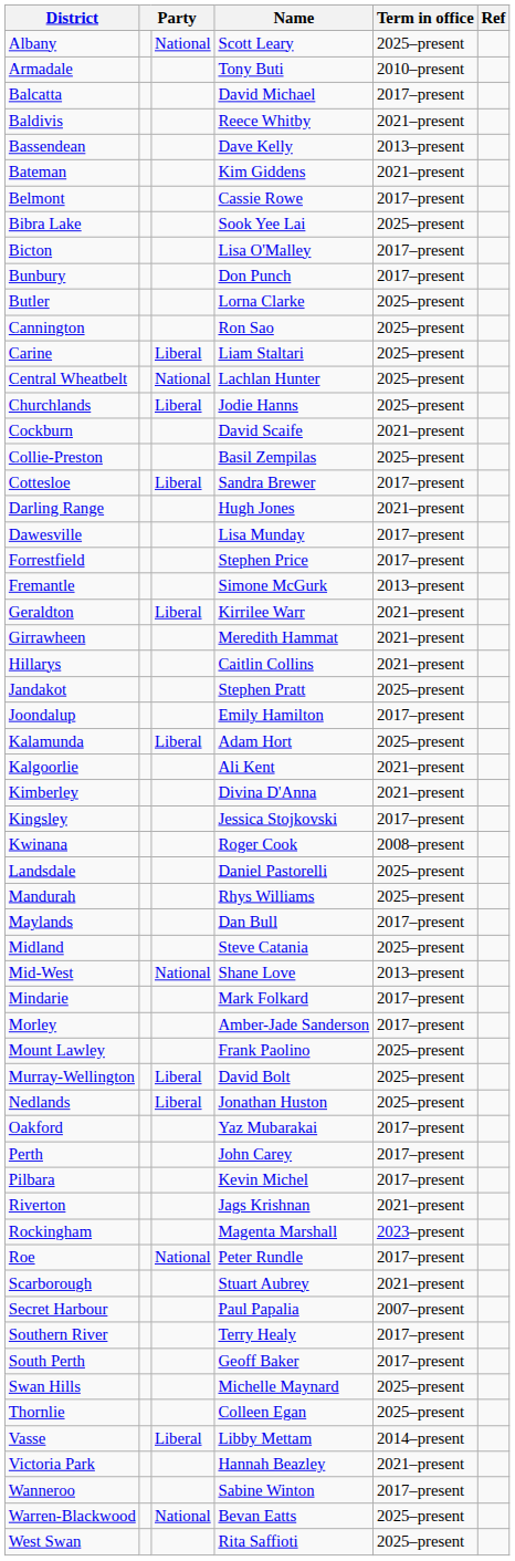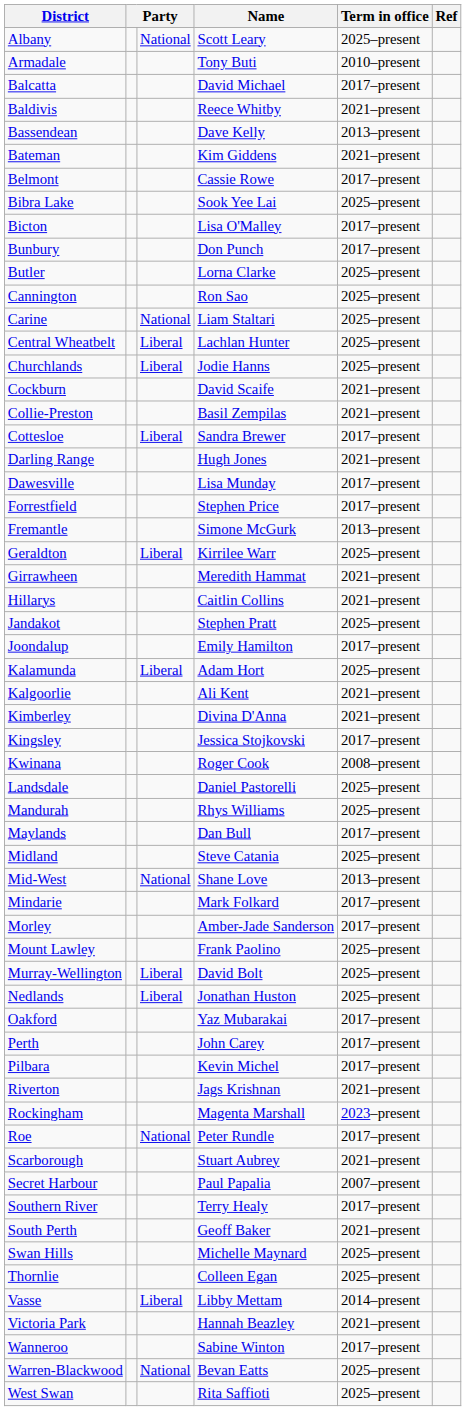 <table class="wikitable sortable">
 <tr>
 <th><a href='#'><strong>District</strong></a></th>
 <th colspan="2"><strong>Party</strong></th>
 <th><strong>Name</strong></th>
 <th><strong>Term in office</strong></th>
 <th>Ref</th>
 </tr>
 <tr>
 <td><a href='#'>Albany</a></td>
 <td> </td>
 <td><a href='#'>National</a></td>
 <td><a href='#'>Scott Leary</a></td>
 <td>2025–present</td>
 <td></td>
 </tr>
 <tr>
 <td><a href='#'>Armadale</a></td>
 <td> </td>
 <td></td>
 <td><a href='#'>Tony Buti</a></td>
 <td>2010–present</td>
 <td></td>
 </tr>
 <tr>
 <td><a href='#'>Balcatta</a></td>
 <td> </td>
 <td></td>
 <td><a href='#'>David Michael</a></td>
 <td>2017–present</td>
 <td></td>
 </tr>
 <tr>
 <td><a href='#'>Baldivis</a></td>
 <td> </td>
 <td></td>
 <td><a href='#'>Reece Whitby</a></td>
 <td>2021–present</td>
 <td></td>
 </tr>
 <tr>
 <td><a href='#'>Bassendean</a></td>
 <td> </td>
 <td></td>
 <td><a href='#'>Dave Kelly</a></td>
 <td>2013–present</td>
 <td></td>
 </tr>
 <tr>
 <td><a href='#'>Bateman</a></td>
 <td> </td>
 <td></td>
 <td><a href='#'>Kim Giddens</a></td>
 <td>2021–present</td>
 <td></td>
 </tr>
 <tr>
 <td><a href='#'>Belmont</a></td>
 <td> </td>
 <td></td>
 <td><a href='#'>Cassie Rowe</a></td>
 <td>2017–present</td>
 <td></td>
 </tr>
 <tr>
 <td><a href='#'>Bibra Lake</a></td>
 <td> </td>
 <td></td>
 <td><a href='#'>Sook Yee Lai</a></td>
 <td>2025–present</td>
 <td></td>
 </tr>
 <tr>
 <td><a href='#'>Bicton</a></td>
 <td> </td>
 <td></td>
 <td><a href='#'>Lisa O'Malley</a></td>
 <td>2017–present</td>
 <td></td>
 </tr>
 <tr>
 <td><a href='#'>Bunbury</a></td>
 <td> </td>
 <td></td>
 <td><a href='#'>Don Punch</a></td>
 <td>2017–present</td>
 <td></td>
 </tr>
 <tr>
 <td><a href='#'>Butler</a></td>
 <td> </td>
 <td></td>
 <td><a href='#'>Lorna Clarke</a></td>
 <td>2025–present</td>
 <td></td>
 </tr>
 <tr>
 <td><a href='#'>Cannington</a></td>
 <td> </td>
 <td></td>
 <td><a href='#'>Ron Sao</a></td>
 <td>2025–present</td>
 <td></td>
 </tr>
 <tr>
 <td><a href='#'>Carine</a></td>
 <td> </td>
-<td><a href='#'>Liberal</a></td>
+<td><a href='#'>National</a></td>
 <td><a href='#'>Liam Staltari</a></td>
 <td>2025–present</td>
 <td></td>
 </tr>
 <tr>
 <td><a href='#'>Central Wheatbelt</a></td>
 <td> </td>
-<td><a href='#'>National</a></td>
+<td><a href='#'>Liberal</a></td>
 <td><a href='#'>Lachlan Hunter</a></td>
 <td>2025–present</td>
 <td></td>
 </tr>
 <tr>
 <td><a href='#'>Churchlands</a></td>
 <td> </td>
 <td><a href='#'>Liberal</a></td>
 <td><a href='#'>Jodie Hanns</a></td>
 <td>2025–present</td>
 <td></td>
 </tr>
 <tr>
 <td><a href='#'>Cockburn</a></td>
 <td> </td>
 <td></td>
 <td><a href='#'>David Scaife</a></td>
 <td>2021–present</td>
 <td></td>
 </tr>
 <tr>
 <td><a href='#'>Collie-Preston</a></td>
 <td> </td>
 <td></td>
 <td><a href='#'>Basil Zempilas</a></td>
-<td>2025–present</td>
+<td>2021–present</td>
 <td></td>
 </tr>
 <tr>
 <td><a href='#'>Cottesloe</a></td>
 <td> </td>
 <td><a href='#'>Liberal</a></td>
 <td><a href='#'>Sandra Brewer</a></td>
 <td>2017–present</td>
 <td></td>
 </tr>
 <tr>
 <td><a href='#'>Darling Range</a></td>
 <td> </td>
 <td></td>
 <td><a href='#'>Hugh Jones</a></td>
 <td>2021–present</td>
 <td></td>
 </tr>
 <tr>
 <td><a href='#'>Dawesville</a></td>
 <td> </td>
 <td></td>
 <td><a href='#'>Lisa Munday</a></td>
 <td>2017–present</td>
 <td></td>
 </tr>
 <tr>
 <td><a href='#'>Forrestfield</a></td>
 <td> </td>
 <td></td>
 <td><a href='#'>Stephen Price</a></td>
 <td>2017–present</td>
 <td></td>
 </tr>
 <tr>
 <td><a href='#'>Fremantle</a></td>
 <td> </td>
 <td></td>
 <td><a href='#'>Simone McGurk</a></td>
 <td>2013–present</td>
 <td></td>
 </tr>
 <tr>
 <td><a href='#'>Geraldton</a></td>
 <td> </td>
 <td><a href='#'>Liberal</a></td>
 <td><a href='#'>Kirrilee Warr</a></td>
-<td>2021–present</td>
+<td>2025–present</td>
 <td></td>
 </tr>
 <tr>
 <td><a href='#'>Girrawheen</a></td>
 <td> </td>
 <td></td>
 <td><a href='#'>Meredith Hammat</a></td>
 <td>2021–present</td>
 <td></td>
 </tr>
 <tr>
 <td><a href='#'>Hillarys</a></td>
 <td> </td>
 <td></td>
 <td><a href='#'>Caitlin Collins</a></td>
 <td>2021–present</td>
 <td></td>
 </tr>
 <tr>
 <td><a href='#'>Jandakot</a></td>
 <td> </td>
 <td></td>
 <td><a href='#'>Stephen Pratt</a></td>
 <td>2025–present</td>
 <td></td>
 </tr>
 <tr>
 <td><a href='#'>Joondalup</a></td>
 <td> </td>
 <td></td>
 <td><a href='#'>Emily Hamilton</a></td>
 <td>2017–present</td>
 <td></td>
 </tr>
 <tr>
 <td><a href='#'>Kalamunda</a></td>
 <td> </td>
 <td><a href='#'>Liberal</a></td>
 <td><a href='#'>Adam Hort</a></td>
 <td>2025–present</td>
 <td></td>
 </tr>
 <tr>
 <td><a href='#'>Kalgoorlie</a></td>
 <td> </td>
 <td></td>
 <td><a href='#'>Ali Kent</a></td>
 <td>2021–present</td>
 <td></td>
 </tr>
 <tr>
 <td><a href='#'>Kimberley</a></td>
 <td> </td>
 <td></td>
 <td><a href='#'>Divina D'Anna</a></td>
 <td>2021–present</td>
 <td></td>
 </tr>
 <tr>
 <td><a href='#'>Kingsley</a></td>
 <td> </td>
 <td></td>
 <td><a href='#'>Jessica Stojkovski</a></td>
 <td>2017–present</td>
 <td></td>
 </tr>
 <tr>
 <td><a href='#'>Kwinana</a></td>
 <td> </td>
 <td></td>
 <td><a href='#'>Roger Cook</a></td>
 <td>2008–present</td>
 <td></td>
 </tr>
 <tr>
 <td><a href='#'>Landsdale</a></td>
 <td> </td>
 <td></td>
 <td><a href='#'>Daniel Pastorelli</a></td>
 <td>2025–present</td>
 <td></td>
 </tr>
 <tr>
 <td><a href='#'>Mandurah</a></td>
 <td> </td>
 <td></td>
 <td><a href='#'>Rhys Williams</a></td>
 <td>2025–present</td>
 <td></td>
 </tr>
 <tr>
 <td><a href='#'>Maylands</a></td>
 <td> </td>
 <td></td>
 <td><a href='#'>Dan Bull</a></td>
 <td>2017–present</td>
 <td></td>
 </tr>
 <tr>
 <td><a href='#'>Midland</a></td>
 <td> </td>
 <td></td>
 <td><a href='#'>Steve Catania</a></td>
 <td>2025–present</td>
 <td></td>
 </tr>
 <tr>
 <td><a href='#'>Mid-West</a></td>
 <td> </td>
 <td><a href='#'>National</a></td>
 <td><a href='#'>Shane Love</a></td>
 <td>2013–present</td>
 <td></td>
 </tr>
 <tr>
 <td><a href='#'>Mindarie</a></td>
 <td> </td>
 <td></td>
 <td><a href='#'>Mark Folkard</a></td>
 <td>2017–present</td>
 <td></td>
 </tr>
 <tr>
 <td><a href='#'>Morley</a></td>
 <td> </td>
 <td></td>
 <td><a href='#'>Amber-Jade Sanderson</a></td>
 <td>2017–present</td>
 <td></td>
 </tr>
 <tr>
 <td><a href='#'>Mount Lawley</a></td>
 <td> </td>
 <td></td>
 <td><a href='#'>Frank Paolino</a></td>
 <td>2025–present</td>
 <td></td>
 </tr>
 <tr>
 <td><a href='#'>Murray-Wellington</a></td>
 <td> </td>
 <td><a href='#'>Liberal</a></td>
 <td><a href='#'>David Bolt</a></td>
 <td>2025–present</td>
 <td></td>
 </tr>
 <tr>
 <td><a href='#'>Nedlands</a></td>
 <td> </td>
 <td><a href='#'>Liberal</a></td>
 <td><a href='#'>Jonathan Huston</a></td>
 <td>2025–present</td>
 <td></td>
 </tr>
 <tr>
 <td><a href='#'>Oakford</a></td>
 <td> </td>
 <td></td>
 <td><a href='#'>Yaz Mubarakai</a></td>
 <td>2017–present</td>
 <td></td>
 </tr>
 <tr>
 <td><a href='#'>Perth</a></td>
 <td> </td>
 <td></td>
 <td><a href='#'>John Carey</a></td>
 <td>2017–present</td>
 <td></td>
 </tr>
 <tr>
 <td><a href='#'>Pilbara</a></td>
 <td> </td>
 <td></td>
 <td><a href='#'>Kevin Michel</a></td>
 <td>2017–present</td>
 <td></td>
 </tr>
 <tr>
 <td><a href='#'>Riverton</a></td>
 <td> </td>
 <td></td>
 <td><a href='#'>Jags Krishnan</a></td>
 <td>2021–present</td>
 <td></td>
 </tr>
 <tr>
 <td><a href='#'>Rockingham</a></td>
 <td> </td>
 <td></td>
 <td><a href='#'>Magenta Marshall</a></td>
 <td><a href='#'>2023</a>–present</td>
 <td></td>
 </tr>
 <tr>
 <td><a href='#'>Roe</a></td>
 <td> </td>
 <td><a href='#'>National</a></td>
 <td><a href='#'>Peter Rundle</a></td>
 <td>2017–present</td>
 <td></td>
 </tr>
 <tr>
 <td><a href='#'>Scarborough</a></td>
 <td> </td>
 <td></td>
 <td><a href='#'>Stuart Aubrey</a></td>
 <td>2021–present</td>
 <td></td>
 </tr>
 <tr>
 <td><a href='#'>Secret Harbour</a></td>
 <td> </td>
 <td></td>
 <td><a href='#'>Paul Papalia</a></td>
 <td>2007–present</td>
 <td></td>
 </tr>
 <tr>
 <td><a href='#'>Southern River</a></td>
 <td> </td>
 <td></td>
 <td><a href='#'>Terry Healy</a></td>
 <td>2017–present</td>
 <td></td>
 </tr>
 <tr>
 <td><a href='#'>South Perth</a></td>
 <td> </td>
 <td></td>
 <td><a href='#'>Geoff Baker</a></td>
-<td>2017–present</td>
+<td>2021–present</td>
 <td></td>
 </tr>
 <tr>
 <td><a href='#'>Swan Hills</a></td>
 <td> </td>
 <td></td>
 <td><a href='#'>Michelle Maynard</a></td>
 <td>2025–present</td>
 <td></td>
 </tr>
 <tr>
 <td><a href='#'>Thornlie</a></td>
 <td> </td>
 <td></td>
 <td><a href='#'>Colleen Egan</a></td>
 <td>2025–present</td>
 <td></td>
 </tr>
 <tr>
 <td><a href='#'>Vasse</a></td>
 <td> </td>
 <td><a href='#'>Liberal</a></td>
 <td><a href='#'>Libby Mettam</a></td>
 <td>2014–present</td>
 <td></td>
 </tr>
 <tr>
 <td><a href='#'>Victoria Park</a></td>
 <td> </td>
 <td></td>
 <td><a href='#'>Hannah Beazley</a></td>
 <td>2021–present</td>
 <td></td>
 </tr>
 <tr>
 <td><a href='#'>Wanneroo</a></td>
 <td> </td>
 <td></td>
 <td><a href='#'>Sabine Winton</a></td>
 <td>2017–present</td>
 <td></td>
 </tr>
 <tr>
 <td><a href='#'>Warren-Blackwood</a></td>
 <td> </td>
 <td><a href='#'>National</a></td>
 <td><a href='#'>Bevan Eatts</a></td>
 <td>2025–present</td>
 <td></td>
 </tr>
 <tr>
 <td><a href='#'>West Swan</a></td>
 <td> </td>
 <td></td>
 <td><a href='#'>Rita Saffioti</a></td>
 <td>2025–present</td>
 <td></td>
 </tr>
 </table>
